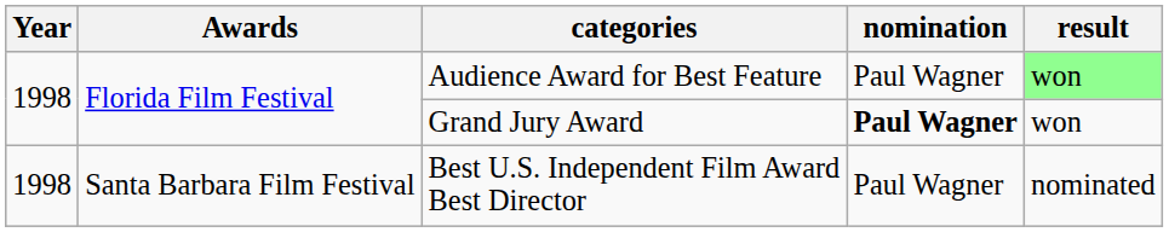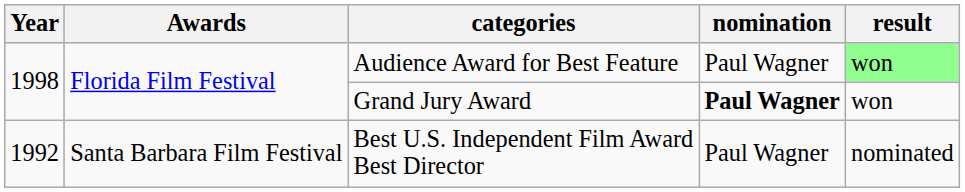 <table class="wikitable">
 <tr>
 <th>Year</th>
 <th>Awards</th>
 <th>categories</th>
 <th>nomination</th>
 <th>result</th>
 </tr>
 <tr>
 <td rowspan="2">1998</td>
 <td rowspan="2"><a href='#'>Florida Film Festival</a></td>
 <td>Audience Award for Best Feature</td>
 <td>Paul Wagner</td>
 <td style="background:#90ff90;">won</td>
 </tr>
 <tr>
 <td>Grand Jury Award</td>
 <td><strong>Paul Wagner</strong></td>
 <td>won</td>
 </tr>
 <tr>
-<td>1998</td>
+<td>1992</td>
 <td>Santa Barbara Film Festival</td>
 <td>Best U.S. Independent Film Award<br>Best Director</td>
 <td>Paul Wagner</td>
 <td>nominated</td>
 </tr>
 </table>
